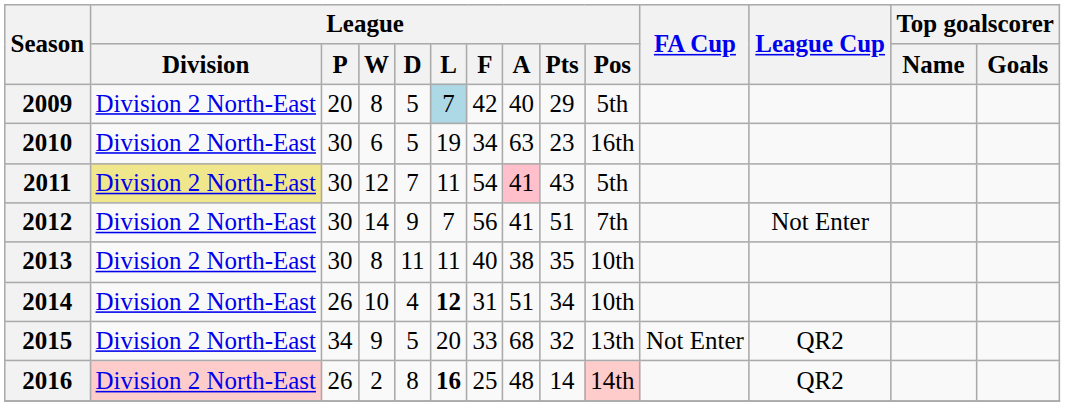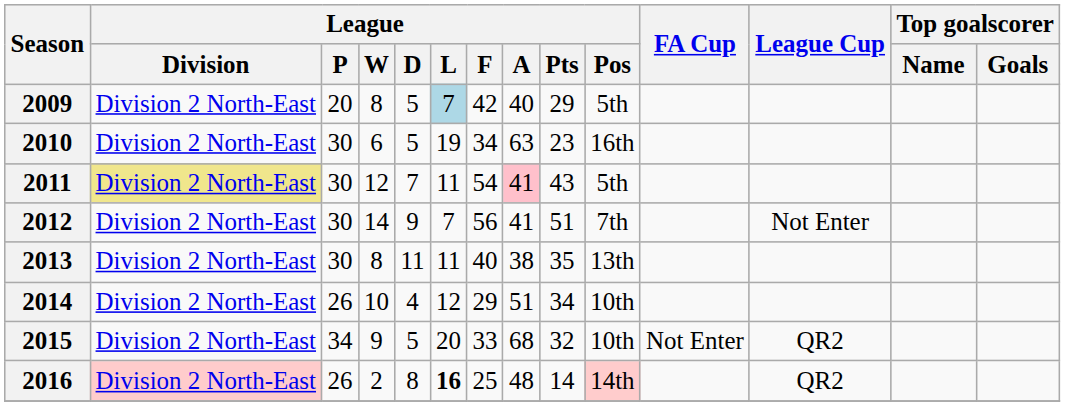 <table class="wikitable" style="text-align: center">
 <tr>
 <th rowspan=2>Season</th>
 <th colspan=9>League</th>
 <th rowspan=2><a href='#'>FA Cup</a></th>
 <th rowspan=2><a href='#'>League Cup</a></th>
 <th colspan=2>Top goalscorer</th>
 </tr>
 <tr>
 <th>Division</th>
 <th>P</th>
 <th>W</th>
 <th>D</th>
 <th>L</th>
 <th>F</th>
 <th>A</th>
 <th>Pts</th>
 <th>Pos</th>
 <th>Name</th>
 <th>Goals</th>
 </tr>
 <tr>
 <th>2009</th>
 <td><a href='#'>Division 2 North-East</a></td>
 <td>20</td>
 <td>8</td>
 <td>5</td>
 <td style="background: lightblue;">7</td>
 <td>42</td>
 <td>40</td>
 <td>29</td>
 <td>5th</td>
 <td></td>
 <td></td>
 <td></td>
 <td></td>
 </tr>
 <tr>
 <th>2010</th>
 <td><a href='#'>Division 2 North-East</a></td>
 <td>30</td>
 <td>6</td>
 <td>5</td>
 <td>19</td>
 <td>34</td>
 <td>63</td>
 <td>23</td>
 <td>16th</td>
 <td></td>
 <td></td>
 <td></td>
 <td></td>
 </tr>
 <tr>
 <th>2011</th>
 <td style="background: khaki;"><a href='#'>Division 2 North-East</a></td>
 <td>30</td>
 <td>12</td>
 <td>7</td>
 <td>11</td>
 <td>54</td>
 <td style="background: pink;">41</td>
 <td>43</td>
 <td>5th</td>
 <td></td>
 <td></td>
 <td></td>
 <td></td>
 </tr>
 <tr>
 <th>2012</th>
 <td><a href='#'>Division 2 North-East</a></td>
 <td>30</td>
 <td>14</td>
 <td>9</td>
 <td>7</td>
 <td>56</td>
 <td>41</td>
 <td>51</td>
 <td>7th</td>
 <td></td>
 <td>Not Enter</td>
 <td></td>
 <td></td>
 </tr>
 <tr>
 <th>2013</th>
 <td><a href='#'>Division 2 North-East</a></td>
 <td>30</td>
 <td>8</td>
 <td>11</td>
 <td>11</td>
 <td>40</td>
 <td>38</td>
 <td>35</td>
-<td>10th</td>
+<td>13th</td>
 <td></td>
 <td></td>
 <td></td>
 <td></td>
 </tr>
 <tr>
 <th>2014</th>
 <td><a href='#'>Division 2 North-East</a></td>
 <td>26</td>
 <td>10</td>
 <td>4</td>
-<td><strong>12</strong></td>
-<td>31</td>
+<td>12</td>
+<td>29</td>
 <td>51</td>
 <td>34</td>
 <td>10th</td>
 <td></td>
 <td></td>
 <td></td>
 <td></td>
 </tr>
 <tr>
 <th>2015</th>
 <td><a href='#'>Division 2 North-East</a></td>
 <td>34</td>
 <td>9</td>
 <td>5</td>
 <td>20</td>
 <td>33</td>
 <td>68</td>
 <td>32</td>
-<td>13th</td>
+<td>10th</td>
 <td>Not Enter</td>
 <td>QR2</td>
 <td></td>
 <td></td>
 </tr>
 <tr>
 <th>2016</th>
 <td bgcolor="#FFCCCC"><a href='#'>Division 2 North-East</a></td>
 <td>26</td>
 <td>2</td>
 <td>8</td>
 <td><strong>16</strong></td>
 <td>25</td>
 <td>48</td>
 <td>14</td>
 <td bgcolor="#FFCCCC">14th</td>
 <td></td>
 <td>QR2</td>
 <td></td>
 <td></td>
 </tr>
 <tr>
 </tr>
 </table>
